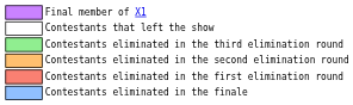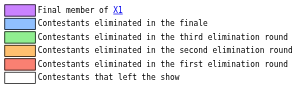 <table class="toccolours" style="font-size: 85%; white-space: nowrap;">
 <tr>
 <td style="background:#ca82ff; border: 1px solid black;">      </td>
 <td>Final member of <a href='#'>X1</a></td>
 </tr>
 <tr>
-<td style="background:#FFFFFF; border: 1px solid black;">      </td>
-<td>Contestants that left the show</td>
+<td style="background:#90C0FF; border: 1px solid black;">      </td>
+<td>Contestants eliminated in the finale</td>
 </tr>
 <tr>
 <td style="background:#90EE90; border: 1px solid black;">      </td>
 <td>Contestants eliminated in the third elimination round</td>
 </tr>
 <tr>
 <td style="background:#FFC06F; border: 1px solid black;">      </td>
 <td>Contestants eliminated in the second elimination round</td>
 </tr>
 <tr>
 <td style="background:salmon; border: 1px solid black;">      </td>
 <td>Contestants eliminated in the first elimination round</td>
 </tr>
 <tr>
-<td style="background:#90C0FF; border: 1px solid black;">      </td>
-<td>Contestants eliminated in the finale</td>
+<td style="background:#FFFFFF; border: 1px solid black;">      </td>
+<td>Contestants that left the show</td>
 </tr>
 </table>
